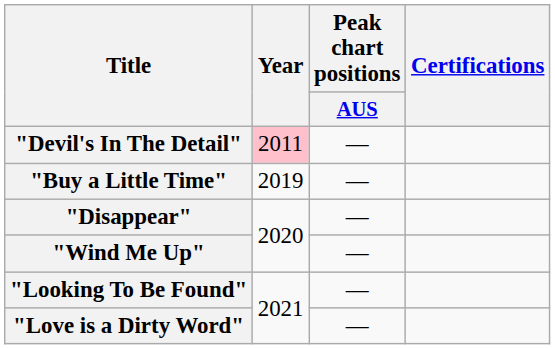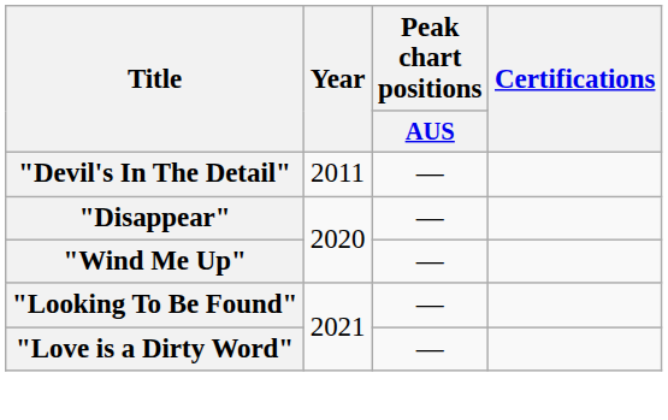 <table class="wikitable plainrowheaders" style="text-align:center;">
 <tr>
 <th rowspan="2" scope="col">Title</th>
 <th rowspan="2" scope="col">Year</th>
 <th scope="col">Peak chart positions</th>
 <th rowspan="2" scope="col"><a href='#'>Certifications</a></th>
 </tr>
 <tr>
 <th scope="col" style="width:3em;font-size:90%;"><a href='#'>AUS</a></th>
 </tr>
 <tr>
 <th scope="row">"Devil's In The Detail"</th>
-<td style="background: pink;">2011</td>
-<td>—</td>
-<td></td>
-</tr>
-<tr>
-<th scope="row">"Buy a Little Time"</th>
-<td>2019</td>
+<td>2011</td>
 <td>—</td>
 <td></td>
 </tr>
 <tr>
 <th scope="row">"Disappear"</th>
 <td rowspan="2">2020</td>
 <td>—</td>
 <td></td>
 </tr>
 <tr>
 <th scope="row">"Wind Me Up"</th>
 <td>—</td>
 <td></td>
 </tr>
 <tr>
 <th scope="row">"Looking To Be Found"</th>
 <td rowspan="2">2021</td>
 <td>—</td>
 <td></td>
 </tr>
 <tr>
 <th scope="row">"Love is a Dirty Word"</th>
 <td>—</td>
 <td></td>
 </tr>
 </table>
